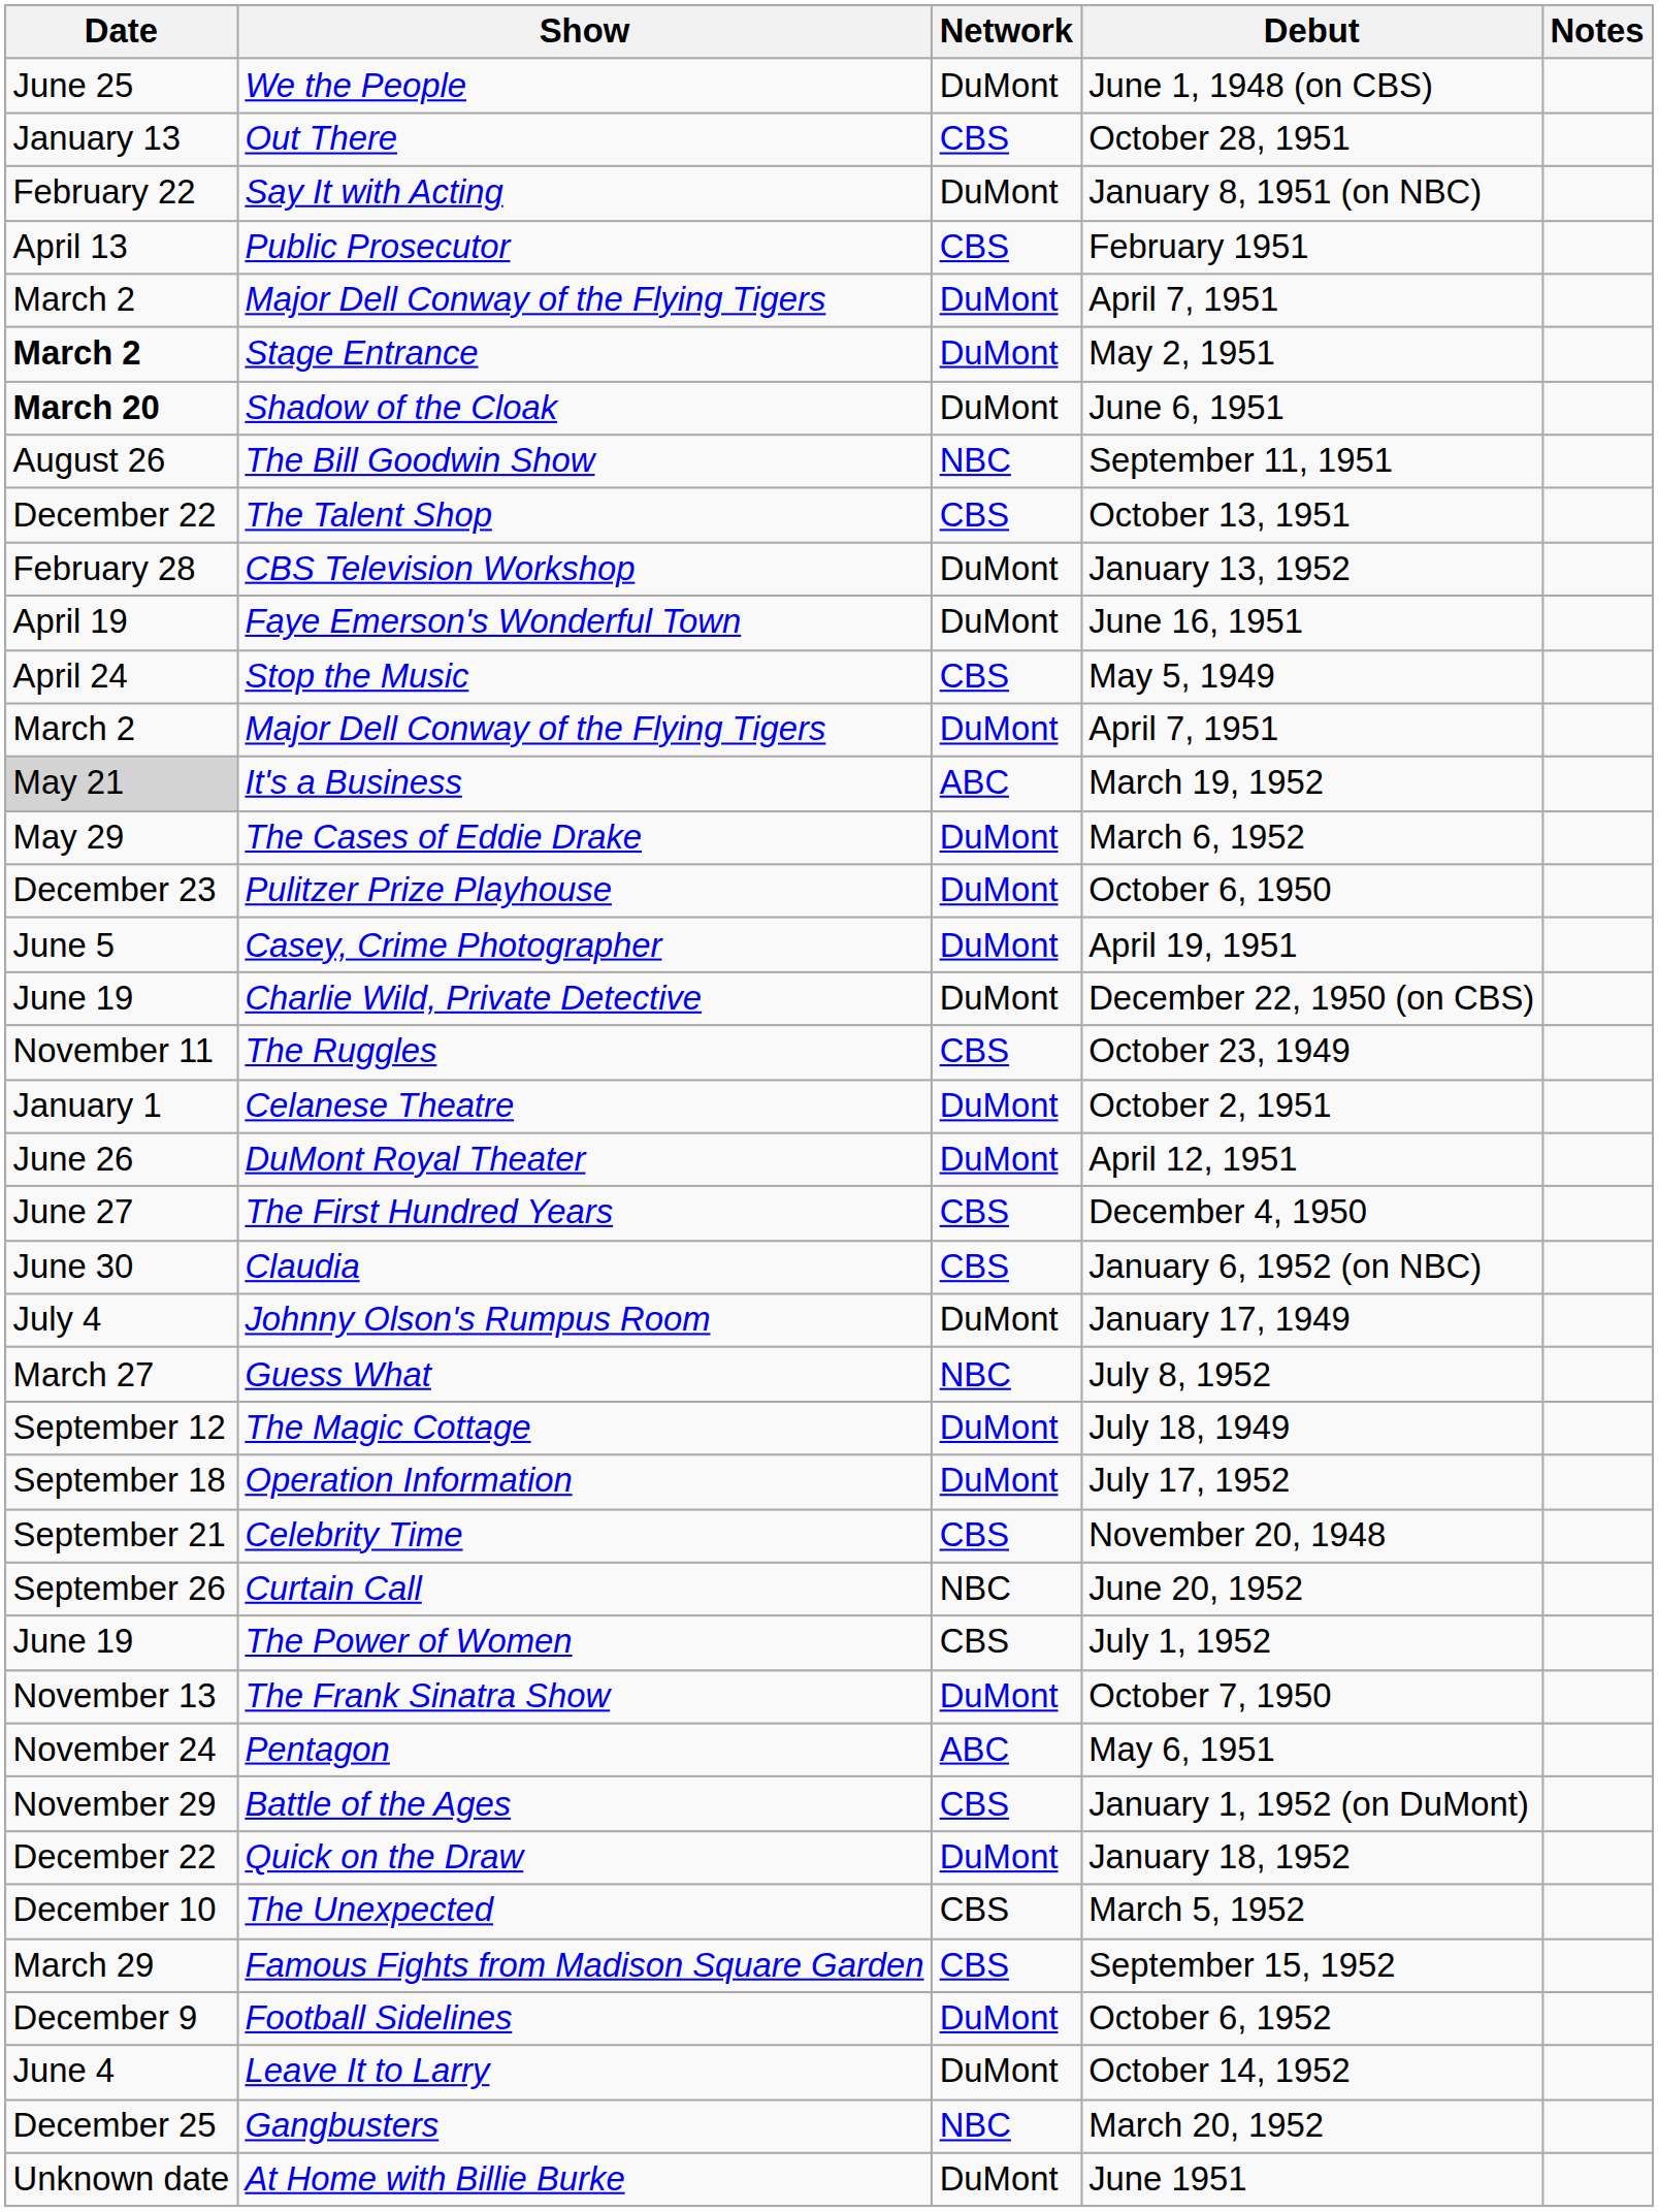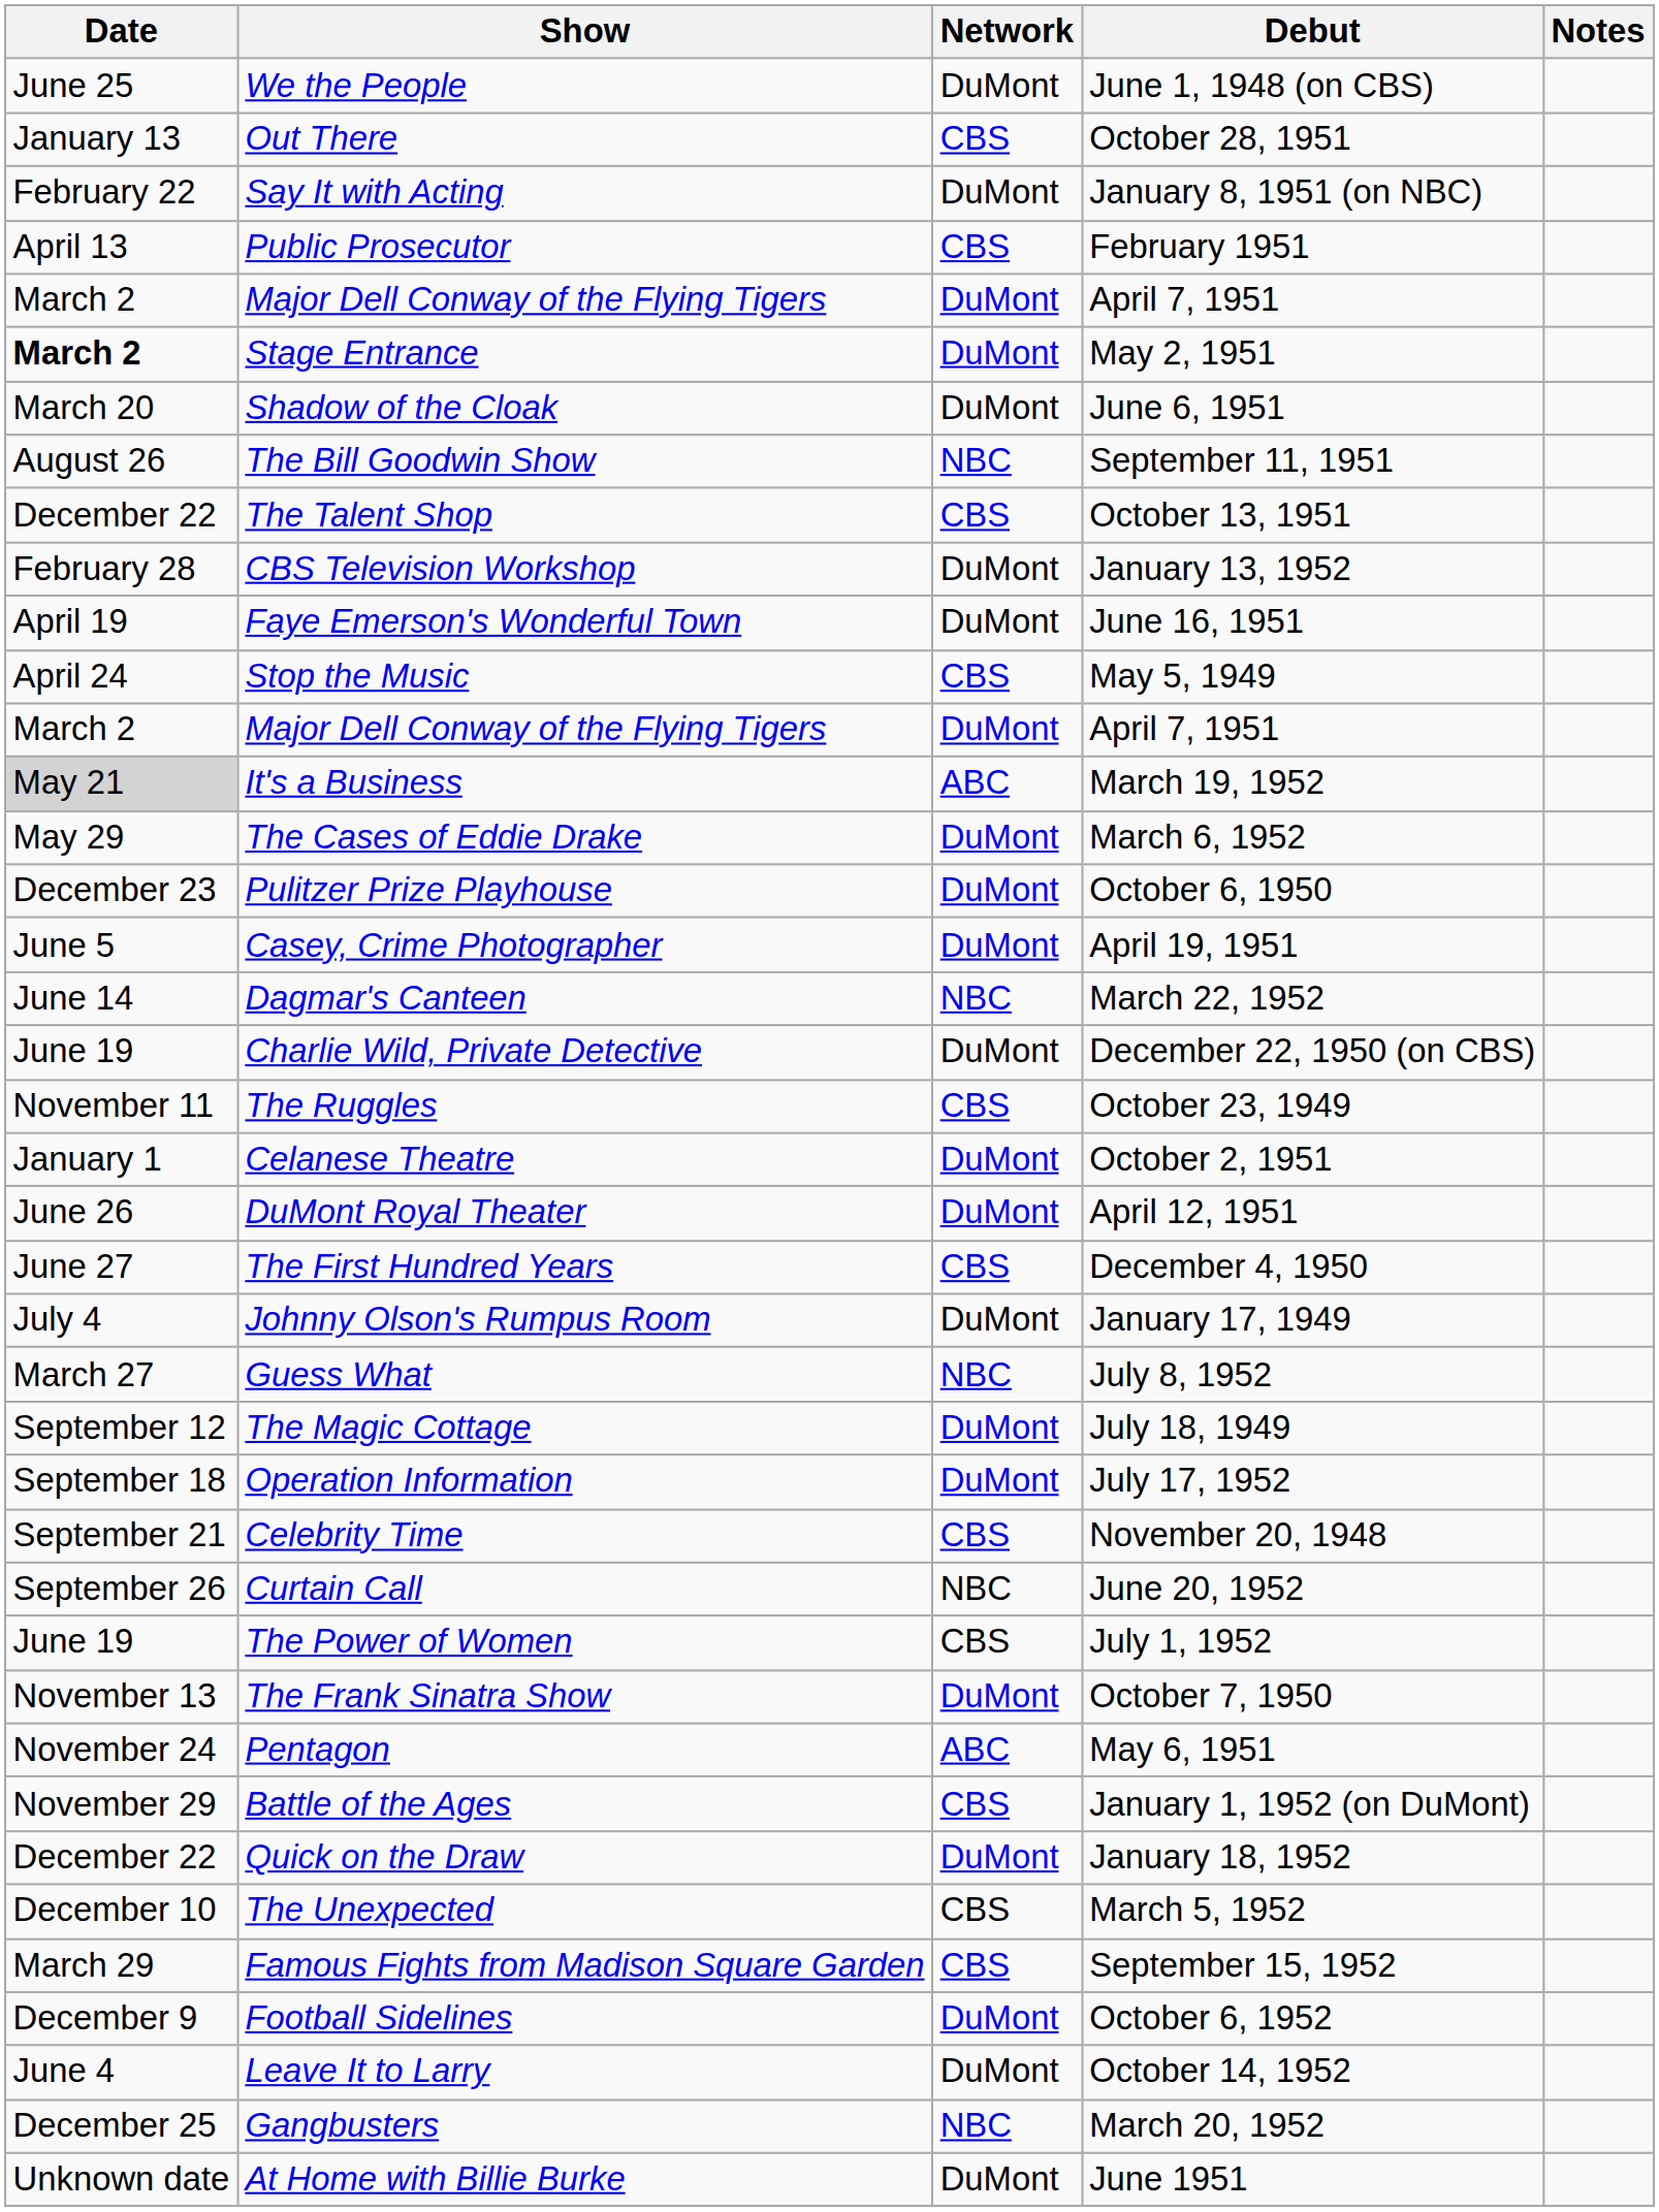 <table class="wikitable">
 <tr>
 <th>Date</th>
 <th>Show</th>
 <th>Network</th>
 <th>Debut</th>
 <th>Notes</th>
 </tr>
 <tr>
 <td>June 25</td>
 <td><em><a href='#'>We the People</a></em></td>
 <td>DuMont</td>
 <td>June 1, 1948 (on CBS)</td>
 <td></td>
 </tr>
 <tr>
 <td>January 13</td>
 <td><em><a href='#'>Out There</a></em></td>
 <td><a href='#'>CBS</a></td>
 <td>October 28, 1951</td>
 <td></td>
 </tr>
 <tr>
 <td>February 22</td>
 <td><em><a href='#'>Say It with Acting</a></em></td>
 <td>DuMont</td>
 <td>January 8, 1951 (on NBC)</td>
 <td></td>
 </tr>
 <tr>
 <td>April 13</td>
 <td><em><a href='#'>Public Prosecutor</a></em></td>
 <td><a href='#'>CBS</a></td>
 <td>February 1951</td>
 <td></td>
 </tr>
 <tr>
 <td>March 2</td>
 <td><em><a href='#'>Major Dell Conway of the Flying Tigers</a></em></td>
 <td><a href='#'>DuMont</a></td>
 <td>April 7, 1951</td>
 <td></td>
 </tr>
 <tr>
 <td><strong>March 2</strong></td>
 <td><em><a href='#'>Stage Entrance</a></em></td>
 <td><a href='#'>DuMont</a></td>
 <td>May 2, 1951</td>
 <td></td>
 </tr>
 <tr>
-<td><strong>March 20</strong></td>
+<td>March 20</td>
 <td><em><a href='#'>Shadow of the Cloak</a></em></td>
 <td>DuMont</td>
 <td>June 6, 1951</td>
 <td></td>
 </tr>
 <tr>
 <td>August 26</td>
 <td><em><a href='#'>The Bill Goodwin Show</a></em></td>
 <td><a href='#'>NBC</a></td>
 <td>September 11, 1951</td>
 <td></td>
 </tr>
 <tr>
 <td>December 22</td>
 <td><em><a href='#'>The Talent Shop</a></em></td>
 <td><a href='#'>CBS</a></td>
 <td>October 13, 1951</td>
 <td></td>
 </tr>
 <tr>
 <td>February 28</td>
 <td><em><a href='#'>CBS Television Workshop</a></em></td>
 <td>DuMont</td>
 <td>January 13, 1952</td>
 <td></td>
 </tr>
 <tr>
 <td>April 19</td>
 <td><em><a href='#'>Faye Emerson's Wonderful Town</a></em></td>
 <td>DuMont</td>
 <td>June 16, 1951</td>
 <td></td>
 </tr>
 <tr>
 <td>April 24</td>
 <td><em><a href='#'>Stop the Music</a></em></td>
 <td><a href='#'>CBS</a></td>
 <td>May 5, 1949</td>
 <td></td>
 </tr>
 <tr>
 <td>March 2</td>
 <td><em><a href='#'>Major Dell Conway of the Flying Tigers</a></em></td>
 <td><a href='#'>DuMont</a></td>
 <td>April 7, 1951</td>
 <td></td>
 </tr>
 <tr>
 <td style="background: lightgrey;">May 21</td>
 <td><em><a href='#'>It's a Business</a></em></td>
 <td><a href='#'>ABC</a></td>
 <td>March 19, 1952</td>
 <td></td>
 </tr>
 <tr>
 <td>May 29</td>
 <td><em><a href='#'>The Cases of Eddie Drake</a></em></td>
 <td><a href='#'>DuMont</a></td>
 <td>March 6, 1952</td>
 <td></td>
 </tr>
 <tr>
 <td>December 23</td>
 <td><em><a href='#'>Pulitzer Prize Playhouse</a></em></td>
 <td><a href='#'>DuMont</a></td>
 <td>October 6, 1950</td>
 <td></td>
 </tr>
 <tr>
 <td>June 5</td>
 <td><em><a href='#'>Casey, Crime Photographer</a></em></td>
 <td><a href='#'>DuMont</a></td>
 <td>April 19, 1951</td>
 <td></td>
 </tr>
 <tr>
+<td>June 14</td>
+<td><em><a href='#'>Dagmar's Canteen</a></em></td>
+<td><a href='#'>NBC</a></td>
+<td>March 22, 1952</td>
+<td></td>
+</tr>
+<tr>
 <td>June 19</td>
 <td><em><a href='#'>Charlie Wild, Private Detective</a></em></td>
 <td>DuMont</td>
 <td>December 22, 1950 (on CBS)</td>
 <td></td>
 </tr>
 <tr>
 <td>November 11</td>
 <td><em><a href='#'>The Ruggles</a></em></td>
 <td><a href='#'>CBS</a></td>
 <td>October 23, 1949</td>
 <td></td>
 </tr>
 <tr>
 <td>January 1</td>
 <td><em><a href='#'>Celanese Theatre</a></em></td>
 <td><a href='#'>DuMont</a></td>
 <td>October 2, 1951</td>
 <td></td>
 </tr>
 <tr>
 <td>June 26</td>
 <td><em><a href='#'>DuMont Royal Theater</a></em></td>
 <td><a href='#'>DuMont</a></td>
 <td>April 12, 1951</td>
 <td></td>
 </tr>
 <tr>
 <td>June 27</td>
 <td><em><a href='#'>The First Hundred Years</a></em></td>
 <td><a href='#'>CBS</a></td>
 <td>December 4, 1950</td>
-<td></td>
-</tr>
-<tr>
-<td>June 30</td>
-<td><em><a href='#'>Claudia</a></em></td>
-<td><a href='#'>CBS</a></td>
-<td>January 6, 1952 (on NBC)</td>
 <td></td>
 </tr>
 <tr>
 <td>July 4</td>
 <td><em><a href='#'>Johnny Olson's Rumpus Room</a></em></td>
 <td>DuMont</td>
 <td>January 17, 1949</td>
 <td></td>
 </tr>
 <tr>
 <td>March 27</td>
 <td><em><a href='#'>Guess What</a></em></td>
 <td><a href='#'>NBC</a></td>
 <td>July 8, 1952</td>
 <td></td>
 </tr>
 <tr>
 <td>September 12</td>
 <td><em><a href='#'>The Magic Cottage</a></em></td>
 <td><a href='#'>DuMont</a></td>
 <td>July 18, 1949</td>
 <td></td>
 </tr>
 <tr>
 <td>September 18</td>
 <td><em><a href='#'>Operation Information</a></em></td>
 <td><a href='#'>DuMont</a></td>
 <td>July 17, 1952</td>
 <td></td>
 </tr>
 <tr>
 <td>September 21</td>
 <td><em><a href='#'>Celebrity Time</a></em></td>
 <td><a href='#'>CBS</a></td>
 <td>November 20, 1948</td>
 <td></td>
 </tr>
 <tr>
 <td>September 26</td>
 <td><em><a href='#'>Curtain Call</a></em></td>
 <td>NBC</td>
 <td>June 20, 1952</td>
 <td></td>
 </tr>
 <tr>
 <td>June 19</td>
 <td><em><a href='#'>The Power of Women</a></em></td>
 <td>CBS</td>
 <td>July 1, 1952</td>
 <td></td>
 </tr>
 <tr>
 <td>November 13</td>
 <td><em><a href='#'>The Frank Sinatra Show</a></em></td>
 <td><a href='#'>DuMont</a></td>
 <td>October 7, 1950</td>
 <td></td>
 </tr>
 <tr>
 <td>November 24</td>
 <td><em><a href='#'>Pentagon</a></em></td>
 <td><a href='#'>ABC</a></td>
 <td>May 6, 1951</td>
 <td></td>
 </tr>
 <tr>
 <td>November 29</td>
 <td><em><a href='#'>Battle of the Ages</a></em></td>
 <td><a href='#'>CBS</a></td>
 <td>January 1, 1952 (on DuMont)</td>
 <td></td>
 </tr>
 <tr>
 <td>December 22</td>
 <td><em><a href='#'>Quick on the Draw</a></em></td>
 <td><a href='#'>DuMont</a></td>
 <td>January 18, 1952</td>
 <td></td>
 </tr>
 <tr>
 <td>December 10</td>
 <td><em><a href='#'>The Unexpected</a></em></td>
 <td>CBS</td>
 <td>March 5, 1952</td>
 <td></td>
 </tr>
 <tr>
 <td>March 29</td>
 <td><em><a href='#'>Famous Fights from Madison Square Garden</a></em></td>
 <td><a href='#'>CBS</a></td>
 <td>September 15, 1952</td>
 <td></td>
 </tr>
 <tr>
 <td>December 9</td>
 <td><em><a href='#'>Football Sidelines</a></em></td>
 <td><a href='#'>DuMont</a></td>
 <td>October 6, 1952</td>
 <td></td>
 </tr>
 <tr>
 <td>June 4</td>
 <td><em><a href='#'>Leave It to Larry</a></em></td>
 <td>DuMont</td>
 <td>October 14, 1952</td>
 <td></td>
 </tr>
 <tr>
 <td>December 25</td>
 <td><em><a href='#'>Gangbusters</a></em></td>
 <td><a href='#'>NBC</a></td>
 <td>March 20, 1952</td>
 <td></td>
 </tr>
 <tr>
 <td>Unknown date</td>
 <td><em><a href='#'>At Home with Billie Burke</a></em></td>
 <td>DuMont</td>
 <td>June 1951</td>
 <td></td>
 </tr>
 <tr>
 </tr>
 </table>
